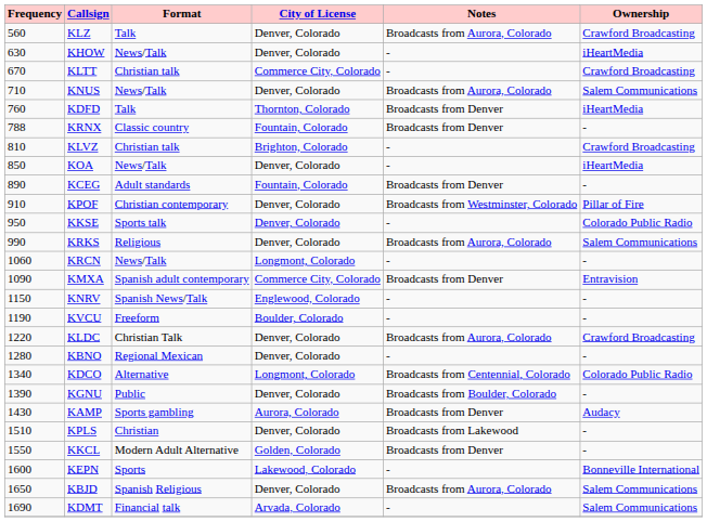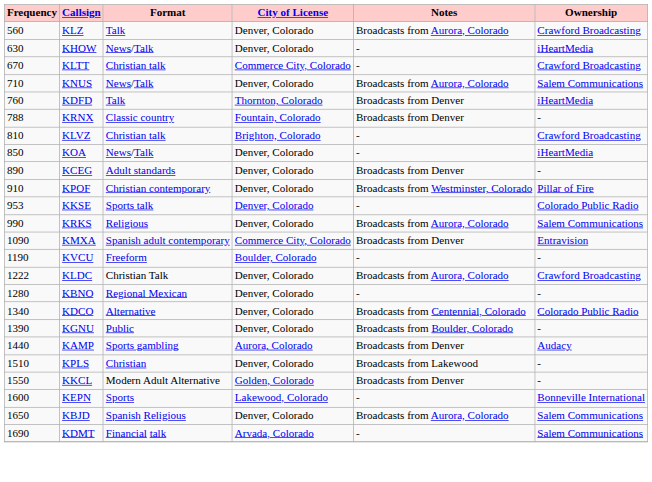 <table class="wikitable" border="1">
 <tr>
 <th style="background:#ffcccc;">Frequency</th>
 <th style="background:#ffcccc;"><a href='#'>Callsign</a></th>
 <th style="background:#ffcccc;">Format</th>
 <th style="background:#ffcccc;"><a href='#'>City of License</a></th>
 <th style="background:#ffcccc;">Notes</th>
 <th style="background:#ffcccc;">Ownership</th>
 </tr>
 <tr>
 <td>560</td>
 <td><a href='#'>KLZ</a></td>
 <td><a href='#'>Talk</a></td>
 <td>Denver, Colorado</td>
 <td>Broadcasts from <a href='#'>Aurora, Colorado</a></td>
 <td><a href='#'>Crawford Broadcasting</a></td>
 </tr>
 <tr>
 <td>630</td>
 <td><a href='#'>KHOW</a></td>
 <td><a href='#'>News</a>/<a href='#'>Talk</a></td>
 <td>Denver, Colorado</td>
 <td>-</td>
 <td><a href='#'>iHeartMedia</a></td>
 </tr>
 <tr>
 <td>670</td>
 <td><a href='#'>KLTT</a></td>
 <td><a href='#'>Christian talk</a></td>
 <td><a href='#'>Commerce City, Colorado</a></td>
 <td>-</td>
 <td><a href='#'>Crawford Broadcasting</a></td>
 </tr>
 <tr>
 <td>710</td>
 <td><a href='#'>KNUS</a></td>
 <td><a href='#'>News</a>/<a href='#'>Talk</a></td>
 <td>Denver, Colorado</td>
 <td>Broadcasts from <a href='#'>Aurora, Colorado</a></td>
 <td><a href='#'>Salem Communications</a></td>
 </tr>
 <tr>
 <td>760</td>
 <td><a href='#'>KDFD</a></td>
 <td><a href='#'>Talk</a></td>
 <td><a href='#'>Thornton, Colorado</a></td>
 <td>Broadcasts from Denver</td>
 <td><a href='#'>iHeartMedia</a></td>
 </tr>
 <tr>
 <td>788</td>
 <td><a href='#'>KRNX</a></td>
 <td><a href='#'>Classic country</a></td>
 <td><a href='#'>Fountain, Colorado</a></td>
 <td>Broadcasts from Denver</td>
 <td>-</td>
 </tr>
 <tr>
 <td>810</td>
 <td><a href='#'>KLVZ</a></td>
 <td><a href='#'>Christian talk</a></td>
 <td><a href='#'>Brighton, Colorado</a></td>
 <td>-</td>
 <td><a href='#'>Crawford Broadcasting</a></td>
 </tr>
 <tr>
 <td>850</td>
 <td><a href='#'>KOA</a></td>
 <td><a href='#'>News</a>/<a href='#'>Talk</a></td>
 <td>Denver, Colorado</td>
 <td>-</td>
 <td><a href='#'>iHeartMedia</a></td>
 </tr>
 <tr>
 <td>890</td>
 <td><a href='#'>KCEG</a></td>
 <td><a href='#'>Adult standards</a></td>
-<td><a href='#'>Fountain, Colorado</a></td>
+<td>Denver, Colorado</td>
 <td>Broadcasts from Denver</td>
 <td>-</td>
 </tr>
 <tr>
 <td>910</td>
 <td><a href='#'>KPOF</a></td>
 <td><a href='#'>Christian contemporary</a></td>
 <td>Denver, Colorado</td>
 <td>Broadcasts from <a href='#'>Westminster, Colorado</a></td>
 <td><a href='#'>Pillar of Fire</a></td>
 </tr>
 <tr>
-<td>950</td>
+<td>953</td>
 <td><a href='#'>KKSE</a></td>
 <td><a href='#'>Sports talk</a></td>
 <td><a href='#'>Denver, Colorado</a></td>
 <td>-</td>
 <td><a href='#'>Colorado Public Radio</a></td>
 </tr>
 <tr>
 <td>990</td>
 <td><a href='#'>KRKS</a></td>
 <td><a href='#'>Religious</a></td>
 <td>Denver, Colorado</td>
 <td>Broadcasts from <a href='#'>Aurora, Colorado</a></td>
 <td><a href='#'>Salem Communications</a></td>
 </tr>
 <tr>
-<td>1060</td>
-<td><a href='#'>KRCN</a></td>
-<td><a href='#'>News</a>/<a href='#'>Talk</a></td>
-<td><a href='#'>Longmont, Colorado</a></td>
-<td>-</td>
-<td>-</td>
-</tr>
-<tr>
 <td>1090</td>
 <td><a href='#'>KMXA</a></td>
 <td><a href='#'>Spanish adult contemporary</a></td>
 <td><a href='#'>Commerce City, Colorado</a></td>
 <td>Broadcasts from Denver</td>
 <td><a href='#'>Entravision</a></td>
-</tr>
-<tr>
-<td>1150</td>
-<td><a href='#'>KNRV</a></td>
-<td><a href='#'>Spanish News</a>/<a href='#'>Talk</a></td>
-<td><a href='#'>Englewood, Colorado</a></td>
-<td>-</td>
-<td>-</td>
 </tr>
 <tr>
 <td>1190</td>
 <td><a href='#'>KVCU</a></td>
 <td><a href='#'>Freeform</a></td>
 <td><a href='#'>Boulder, Colorado</a></td>
 <td>-</td>
 <td>-</td>
 </tr>
 <tr>
-<td>1220</td>
+<td>1222</td>
 <td><a href='#'>KLDC</a></td>
 <td>Christian Talk</td>
 <td>Denver, Colorado</td>
 <td>Broadcasts from <a href='#'>Aurora, Colorado</a></td>
 <td><a href='#'>Crawford Broadcasting</a></td>
 </tr>
 <tr>
 <td>1280</td>
 <td><a href='#'>KBNO</a></td>
 <td><a href='#'>Regional Mexican</a></td>
 <td>Denver, Colorado</td>
 <td>-</td>
 <td>-</td>
 </tr>
 <tr>
 <td>1340</td>
 <td><a href='#'>KDCO</a></td>
 <td><a href='#'>Alternative</a></td>
-<td><a href='#'>Longmont, Colorado</a></td>
+<td>Denver, Colorado</td>
 <td>Broadcasts from <a href='#'>Centennial, Colorado</a></td>
 <td><a href='#'>Colorado Public Radio</a></td>
 </tr>
 <tr>
 <td>1390</td>
 <td><a href='#'>KGNU</a></td>
 <td><a href='#'>Public</a></td>
 <td>Denver, Colorado</td>
 <td>Broadcasts from <a href='#'>Boulder, Colorado</a></td>
 <td>-</td>
 </tr>
 <tr>
-<td>1430</td>
+<td>1440</td>
 <td><a href='#'>KAMP</a></td>
 <td><a href='#'>Sports gambling</a></td>
 <td><a href='#'>Aurora, Colorado</a></td>
 <td>Broadcasts from Denver</td>
 <td><a href='#'>Audacy</a></td>
 </tr>
 <tr>
 <td>1510</td>
 <td><a href='#'>KPLS</a></td>
 <td><a href='#'>Christian</a></td>
 <td>Denver, Colorado</td>
 <td ->Broadcasts from Lakewood</td>
 <td>-</td>
 </tr>
 <tr>
 <td>1550</td>
 <td><a href='#'>KKCL</a></td>
 <td>Modern Adult Alternative</td>
 <td><a href='#'>Golden, Colorado</a></td>
 <td>Broadcasts from Denver</td>
 <td>-</td>
 </tr>
 <tr>
 <td>1600</td>
 <td><a href='#'>KEPN</a></td>
 <td><a href='#'>Sports</a></td>
 <td><a href='#'>Lakewood, Colorado</a></td>
 <td>-</td>
 <td><a href='#'>Bonneville International</a></td>
 </tr>
 <tr>
 <td>1650</td>
 <td><a href='#'>KBJD</a></td>
 <td><a href='#'>Spanish</a> <a href='#'>Religious</a></td>
 <td>Denver, Colorado</td>
 <td>Broadcasts from <a href='#'>Aurora, Colorado</a></td>
 <td><a href='#'>Salem Communications</a></td>
 </tr>
 <tr>
 <td>1690</td>
 <td><a href='#'>KDMT</a></td>
 <td><a href='#'>Financial</a> <a href='#'>talk</a></td>
 <td><a href='#'>Arvada, Colorado</a></td>
 <td>-</td>
 <td><a href='#'>Salem Communications</a></td>
 </tr>
 <tr>
 </tr>
 </table>
